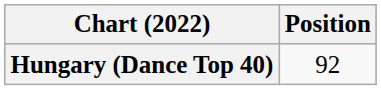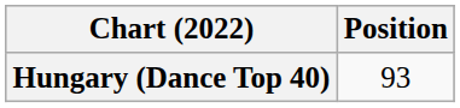 <table class="wikitable plainrowheaders" style="text-align:center">
 <tr>
 <th scope="col">Chart (2022)</th>
 <th scope="col">Position</th>
 </tr>
 <tr>
 <th scope="row">Hungary (Dance Top 40)</th>
-<td>92</td>
+<td>93</td>
 </tr>
 </table>
